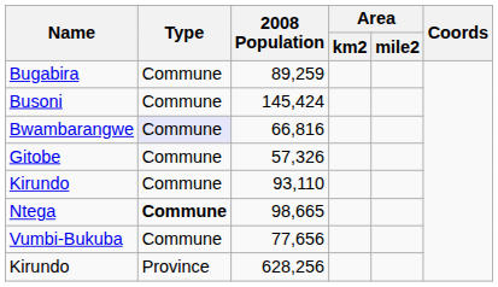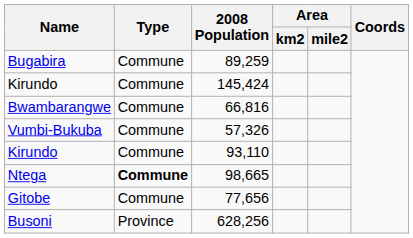 <table class="wikitable sortable">
 <tr>
 <th rowspan=2>Name</th>
 <th rowspan=2>Type</th>
 <th rowspan=2>2008<br>Population</th>
 <th colspan=2>Area</th>
 <th rowspan=2>Coords</th>
 </tr>
 <tr>
 <th>km2</th>
 <th>mile2</th>
 </tr>
 <tr>
 <td><a href='#'>Bugabira</a></td>
 <td>Commune</td>
 <td style="text-align:right;">89,259</td>
 <td></td>
 <td></td>
 </tr>
 <tr>
-<td><a href='#'>Busoni</a></td>
+<td>Kirundo</td>
 <td>Commune</td>
 <td style="text-align:right;">145,424</td>
 <td></td>
 <td></td>
 </tr>
 <tr>
 <td><a href='#'>Bwambarangwe</a></td>
-<td style="background: lavender;">Commune</td>
+<td>Commune</td>
 <td style="text-align:right;">66,816</td>
 <td></td>
 <td></td>
 </tr>
 <tr>
-<td><a href='#'>Gitobe</a></td>
+<td><a href='#'>Vumbi-Bukuba</a></td>
 <td>Commune</td>
 <td style="text-align:right;">57,326</td>
 <td></td>
 <td></td>
 </tr>
 <tr>
 <td><a href='#'>Kirundo</a></td>
 <td>Commune</td>
 <td style="text-align:right;">93,110</td>
 <td></td>
 <td></td>
 </tr>
 <tr>
 <td><a href='#'>Ntega</a></td>
 <td><strong>Commune</strong></td>
 <td style="text-align:right;">98,665</td>
 <td></td>
 <td></td>
 </tr>
 <tr>
-<td><a href='#'>Vumbi-Bukuba</a></td>
+<td><a href='#'>Gitobe</a></td>
 <td>Commune</td>
 <td style="text-align:right;">77,656</td>
 <td></td>
 <td></td>
 </tr>
 <tr>
-<td>Kirundo</td>
+<td><a href='#'>Busoni</a></td>
 <td>Province</td>
 <td style="text-align:right;">628,256</td>
 <td></td>
 <td></td>
 </tr>
 </table>
